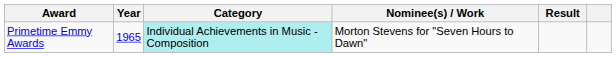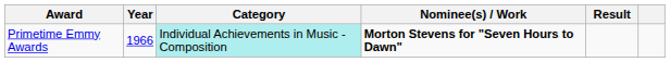 <table class="wikitable sortable plainrowheaders">
 <tr>
 <th scope="col" style="width:18%;">Award</th>
 <th scope="col" style="width:5%;">Year</th>
 <th scope="col" style="width:31%;">Category</th>
 <th scope="col" style="width:34%;">Nominee(s) / Work</th>
 <th scope="col" style="width:8%;">Result</th>
 <th scope="col" style="width:4%;" class="unsortable"></th>
 </tr>
 <tr>
 <td><a href='#'>Primetime Emmy Awards</a></td>
-<td><a href='#'>1965</a></td>
+<td><a href='#'>1966</a></td>
 <td style="background: paleturquoise;">Individual Achievements in Music - Composition</td>
-<td>Morton Stevens for "Seven Hours to Dawn"</td>
+<td><strong>Morton Stevens for "Seven Hours to Dawn"</strong></td>
 <td></td>
 <td></td>
 </tr>
 </table>
